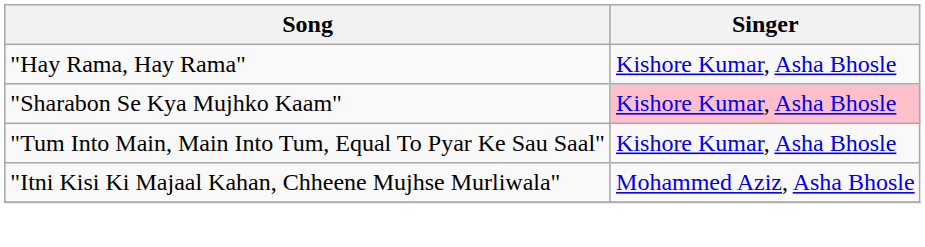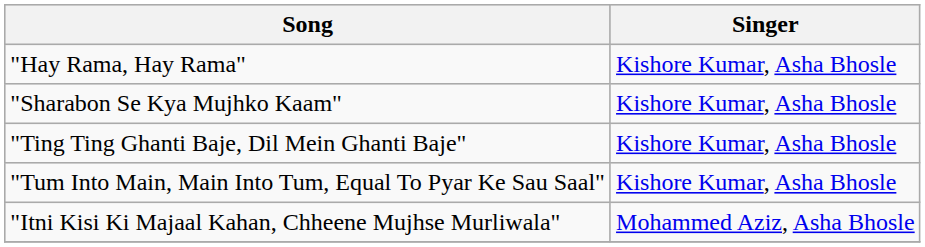 <table class="wikitable" style="font-size:95%;">
 <tr>
 <th>Song</th>
 <th>Singer</th>
 </tr>
 <tr>
 <td>"Hay Rama, Hay Rama"</td>
 <td><a href='#'>Kishore Kumar</a>, <a href='#'>Asha Bhosle</a></td>
 </tr>
 <tr>
 <td>"Sharabon Se Kya Mujhko Kaam"</td>
-<td style="background: pink;"><a href='#'>Kishore Kumar</a>, <a href='#'>Asha Bhosle</a></td>
+<td><a href='#'>Kishore Kumar</a>, <a href='#'>Asha Bhosle</a></td>
+</tr>
+<tr>
+<td>"Ting Ting Ghanti Baje, Dil Mein Ghanti Baje"</td>
+<td><a href='#'>Kishore Kumar</a>, <a href='#'>Asha Bhosle</a></td>
 </tr>
 <tr>
 <td>"Tum Into Main, Main Into Tum, Equal To Pyar Ke Sau Saal"</td>
 <td><a href='#'>Kishore Kumar</a>, <a href='#'>Asha Bhosle</a></td>
 </tr>
 <tr>
 <td>"Itni Kisi Ki Majaal Kahan, Chheene Mujhse Murliwala"</td>
 <td><a href='#'>Mohammed Aziz</a>, <a href='#'>Asha Bhosle</a></td>
 </tr>
 <tr>
 </tr>
 </table>
